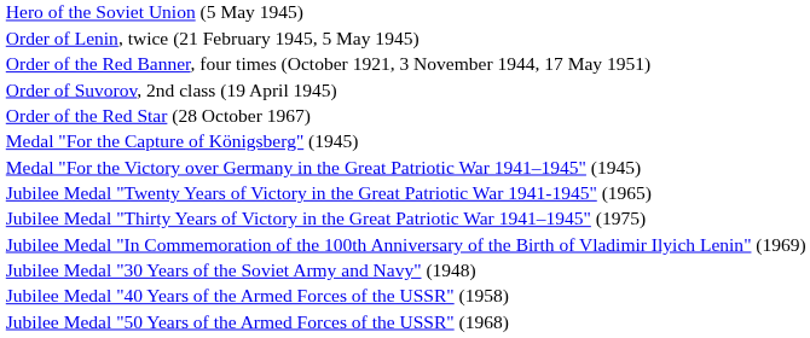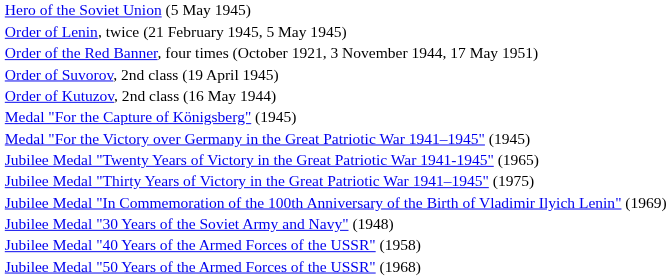 <table>
 <tr>
 <td></td>
 <td><a href='#'>Hero of the Soviet Union</a> (5 May 1945)</td>
 </tr>
 <tr>
 <td></td>
 <td><a href='#'>Order of Lenin</a>, twice (21 February 1945, 5 May 1945)</td>
 </tr>
 <tr>
 <td></td>
 <td><a href='#'>Order of the Red Banner</a>, four times (October 1921, 3 November 1944, 17 May 1951)</td>
 </tr>
 <tr>
 <td></td>
 <td><a href='#'>Order of Suvorov</a>, 2nd class (19 April 1945)</td>
 </tr>
 <tr>
 <td></td>
-<td><a href='#'>Order of the Red Star</a> (28 October 1967)</td>
+<td><a href='#'>Order of Kutuzov</a>, 2nd class (16 May 1944)</td>
 </tr>
 <tr>
 <td></td>
 <td><a href='#'>Medal "For the Capture of Königsberg"</a> (1945)</td>
 </tr>
 <tr>
 <td></td>
 <td><a href='#'>Medal "For the Victory over Germany in the Great Patriotic War 1941–1945"</a> (1945)</td>
 </tr>
 <tr>
 <td></td>
 <td><a href='#'>Jubilee Medal "Twenty Years of Victory in the Great Patriotic War 1941-1945"</a> (1965)</td>
 </tr>
 <tr>
 <td></td>
 <td><a href='#'>Jubilee Medal "Thirty Years of Victory in the Great Patriotic War 1941–1945"</a> (1975)</td>
 </tr>
 <tr>
 <td></td>
 <td><a href='#'>Jubilee Medal "In Commemoration of the 100th Anniversary of the Birth of Vladimir Ilyich Lenin"</a> (1969)</td>
 </tr>
 <tr>
 <td></td>
 <td><a href='#'>Jubilee Medal "30 Years of the Soviet Army and Navy"</a> (1948)</td>
 </tr>
 <tr>
 <td></td>
 <td><a href='#'>Jubilee Medal "40 Years of the Armed Forces of the USSR"</a> (1958)</td>
 </tr>
 <tr>
 <td></td>
 <td><a href='#'>Jubilee Medal "50 Years of the Armed Forces of the USSR"</a> (1968)</td>
 </tr>
 <tr>
 </tr>
 </table>
